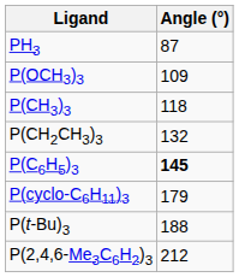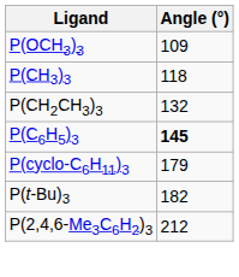 <table class="wikitable">
 <tr>
 <th>Ligand</th>
 <th>Angle (°)</th>
-</tr>
-<tr>
-<td><a href='#'>PH<sub>3</sub></a></td>
-<td>87</td>
 </tr>
 <tr>
 <td><a href='#'>P(OCH<sub>3</sub>)<sub>3</sub></a></td>
 <td>109</td>
 </tr>
 <tr>
 <td><a href='#'>P(CH<sub>3</sub>)<sub>3</sub></a></td>
 <td>118</td>
 </tr>
 <tr>
 <td>P(CH<sub>2</sub>CH<sub>3</sub>)<sub>3</sub></td>
 <td>132</td>
 </tr>
 <tr>
 <td><a href='#'>P(C<sub>6</sub>H<sub>5</sub>)<sub>3</sub></a></td>
 <td><strong>145</strong></td>
 </tr>
 <tr>
 <td><a href='#'>P(cyclo-C<sub>6</sub>H<sub>11</sub>)<sub>3</sub></a></td>
 <td>179</td>
 </tr>
 <tr>
 <td>P(<em>t</em>-Bu)<sub>3</sub></td>
-<td>188</td>
+<td>182</td>
 </tr>
 <tr>
 <td>P(2,4,6-<a href='#'>Me<sub>3</sub>C<sub>6</sub>H<sub>2</sub></a>)<sub>3</sub></td>
 <td>212</td>
 </tr>
 </table>
